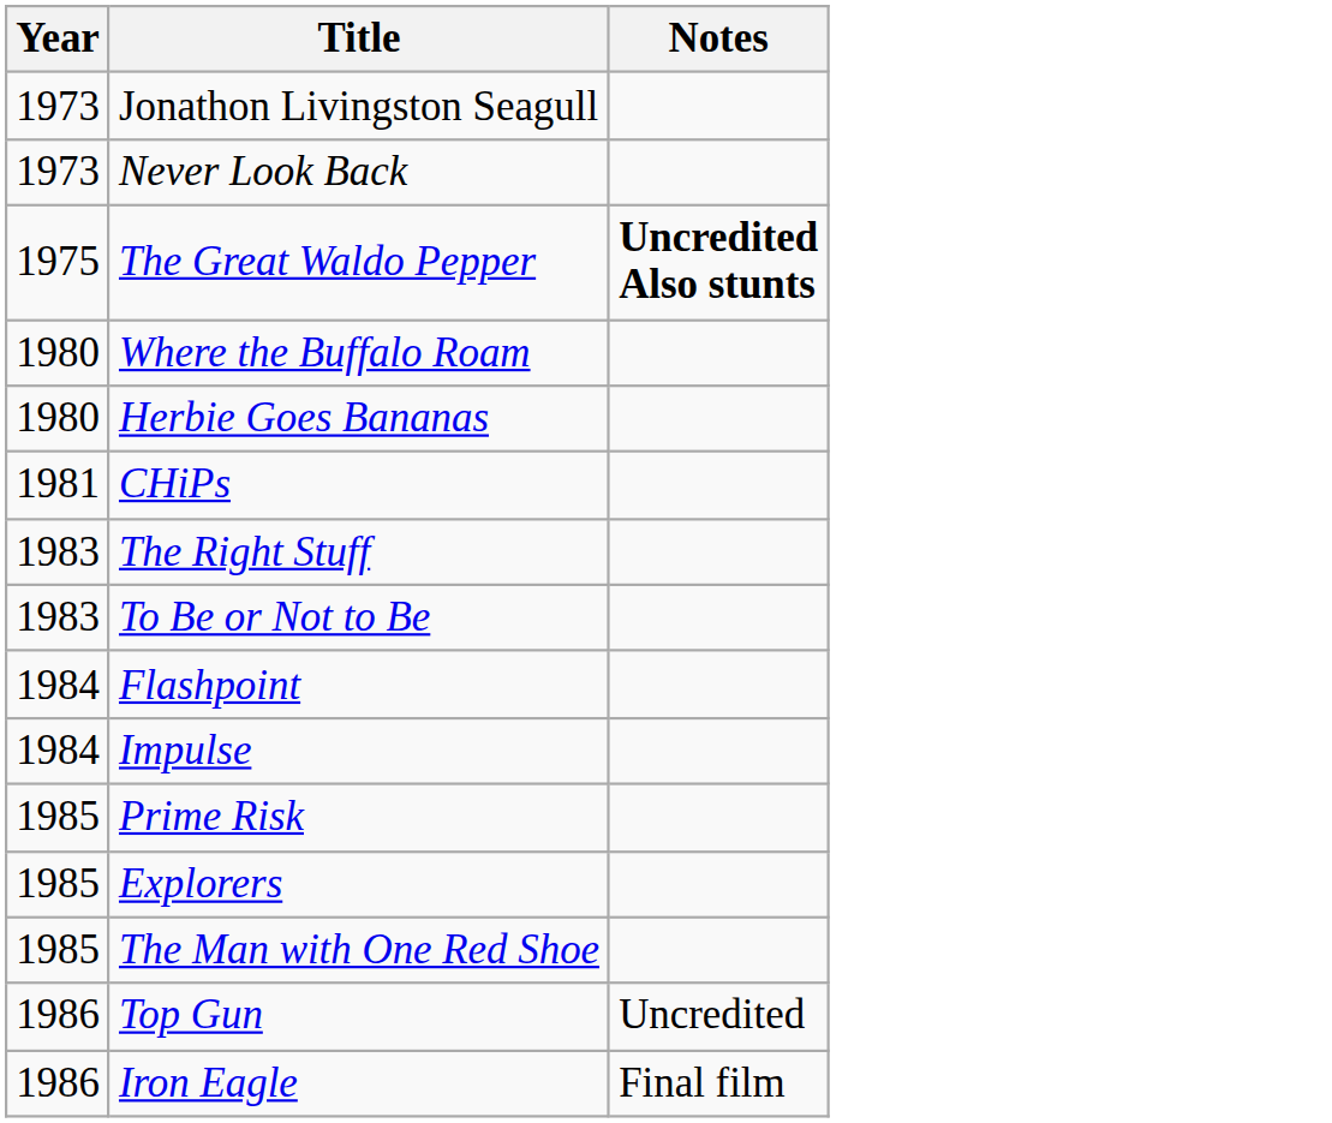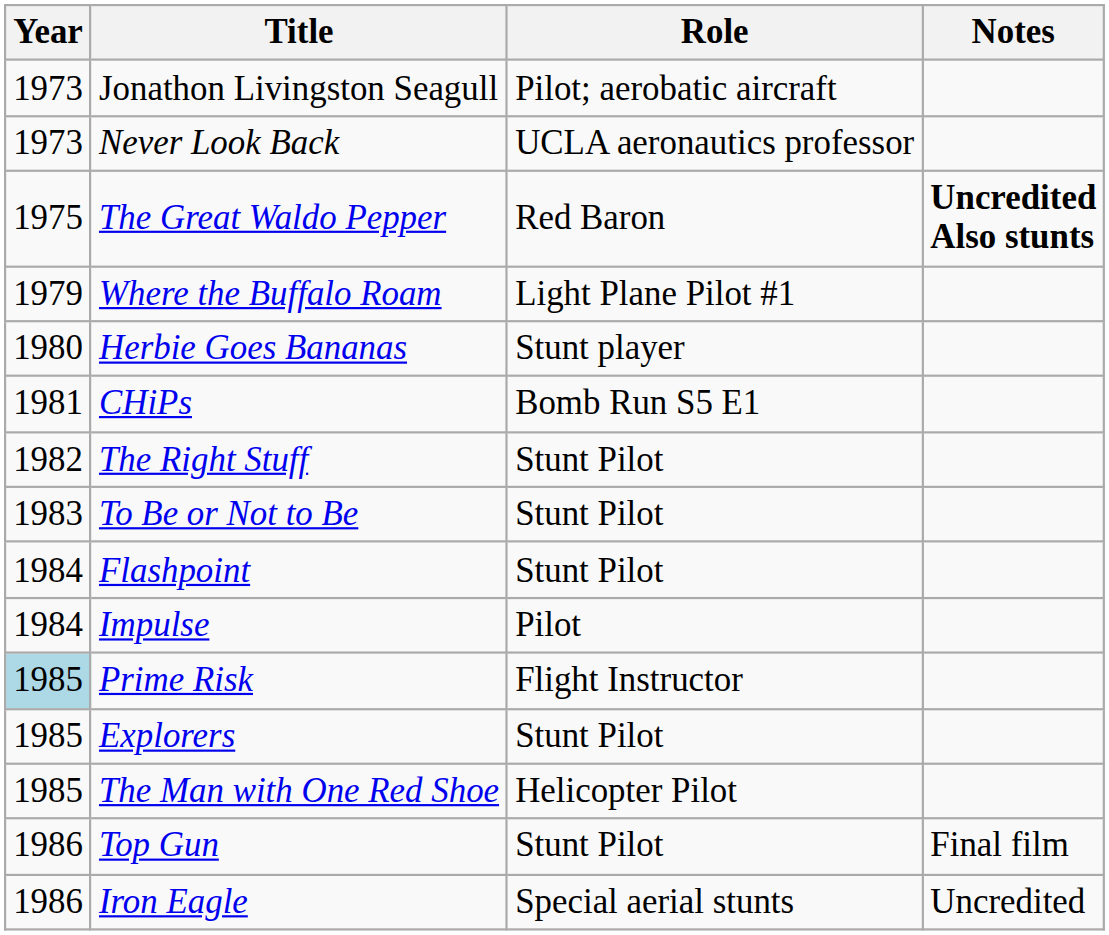 <table class="wikitable">
 <tr>
 <th>Year</th>
 <th>Title</th>
+<th>Role</th>
 <th>Notes</th>
 </tr>
 <tr>
 <td>1973</td>
 <td>Jonathon Livingston Seagull</td>
+<td>Pilot; aerobatic aircraft</td>
 <td></td>
 </tr>
 <tr>
 <td>1973</td>
 <td><em>Never Look Back</em></td>
+<td>UCLA aeronautics professor</td>
 <td></td>
 </tr>
 <tr>
 <td>1975</td>
 <td><em><a href='#'>The Great Waldo Pepper</a></em></td>
+<td>Red Baron</td>
 <td><strong>Uncredited<br>Also stunts</strong></td>
 </tr>
 <tr>
-<td>1980</td>
+<td>1979</td>
 <td><em><a href='#'>Where the Buffalo Roam</a></em></td>
+<td>Light Plane Pilot #1</td>
 <td></td>
 </tr>
 <tr>
 <td>1980</td>
 <td><em><a href='#'>Herbie Goes Bananas</a></em></td>
+<td>Stunt player</td>
 <td></td>
 </tr>
 <tr>
 <td>1981</td>
 <td><em><a href='#'>CHiPs</a></em></td>
+<td>Bomb Run S5 E1</td>
 <td></td>
 </tr>
 <tr>
-<td>1983</td>
+<td>1982</td>
 <td><em><a href='#'>The Right Stuff</a></em></td>
+<td>Stunt Pilot</td>
 <td></td>
 </tr>
 <tr>
 <td>1983</td>
 <td><em><a href='#'>To Be or Not to Be</a></em></td>
+<td>Stunt Pilot</td>
 <td></td>
 </tr>
 <tr>
 <td>1984</td>
 <td><em><a href='#'>Flashpoint</a></em></td>
+<td>Stunt Pilot</td>
 <td></td>
 </tr>
 <tr>
 <td>1984</td>
 <td><em><a href='#'>Impulse</a></em></td>
+<td>Pilot</td>
 <td></td>
 </tr>
 <tr>
-<td>1985</td>
+<td style="background: lightblue;">1985</td>
 <td><em><a href='#'>Prime Risk</a></em></td>
+<td>Flight Instructor</td>
 <td></td>
 </tr>
 <tr>
 <td>1985</td>
 <td><em><a href='#'>Explorers</a></em></td>
+<td>Stunt Pilot</td>
 <td></td>
 </tr>
 <tr>
 <td>1985</td>
 <td><em><a href='#'>The Man with One Red Shoe</a></em></td>
+<td>Helicopter Pilot</td>
 <td></td>
 </tr>
 <tr>
 <td>1986</td>
 <td><em><a href='#'>Top Gun</a></em></td>
-<td>Uncredited</td>
+<td>Stunt Pilot</td>
+<td>Final film</td>
 </tr>
 <tr>
 <td>1986</td>
 <td><em><a href='#'>Iron Eagle</a></em></td>
-<td>Final film</td>
+<td>Special aerial stunts</td>
+<td>Uncredited</td>
 </tr>
 </table>
